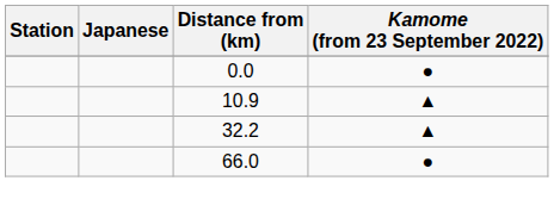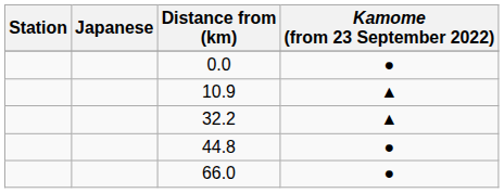 <table class=wikitable>
 <tr>
 <th>Station</th>
 <th>Japanese</th>
 <th>Distance from<br> (km)</th>
 <th><em>Kamome</em><br>(from 23 September 2022)</th>
 </tr>
 <tr>
 </tr>
 <tr>
 <td></td>
 <td></td>
 <td align=center>0.0</td>
 <td style="text-align:center;">●</td>
 </tr>
 <tr>
 <td></td>
 <td></td>
 <td align=center>10.9</td>
 <td style="text-align:center;">▲</td>
 </tr>
 <tr>
 <td></td>
 <td></td>
 <td align=center>32.2</td>
 <td style="text-align:center;">▲</td>
 </tr>
 <tr>
 <td></td>
 <td></td>
+<td align=center>44.8</td>
+<td style="text-align:center;">●</td>
+</tr>
+<tr>
+<td></td>
+<td></td>
 <td align=center>66.0</td>
 <td style="text-align:center;">●</td>
 </tr>
 </table>
